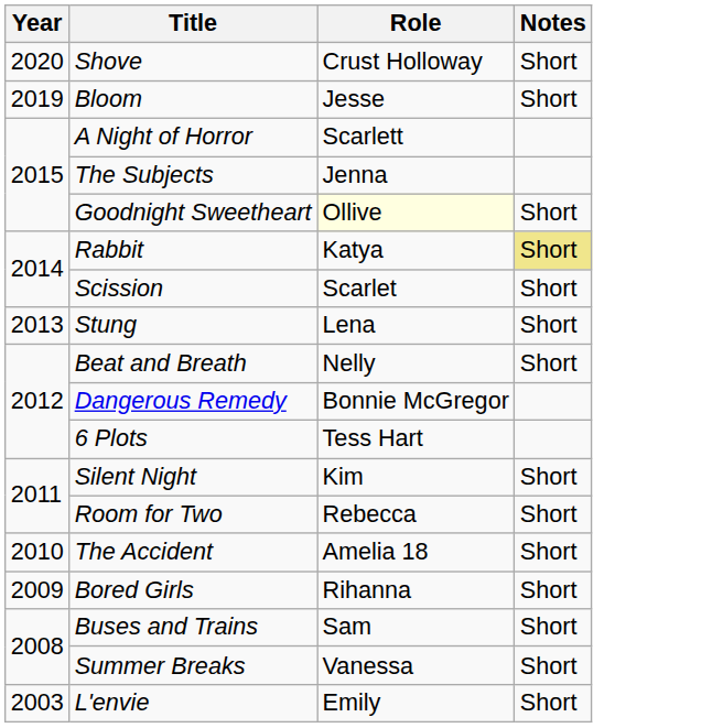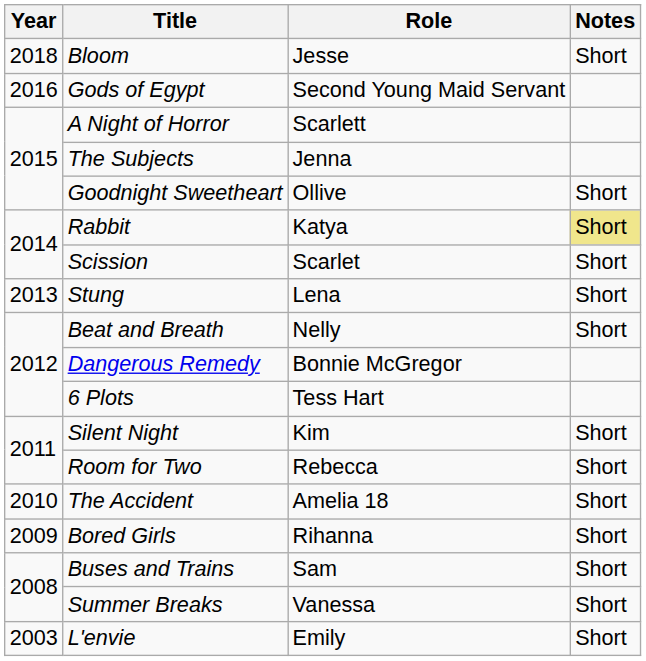 <table class="wikitable sortable">
 <tr>
 <th>Year</th>
 <th>Title</th>
 <th>Role</th>
 <th>Notes</th>
 </tr>
 <tr>
-<td>2020</td>
-<td><em>Shove</em></td>
-<td>Crust Holloway</td>
+<td>2018</td>
+<td><em>Bloom</em></td>
+<td>Jesse</td>
 <td>Short</td>
 </tr>
 <tr>
-<td>2019</td>
-<td><em>Bloom</em></td>
-<td>Jesse</td>
-<td>Short</td>
+<td>2016</td>
+<td><em>Gods of Egypt</em></td>
+<td>Second Young Maid Servant</td>
+<td></td>
 </tr>
 <tr>
 <td rowspan="3">2015</td>
 <td><em>A Night of Horror</em></td>
 <td>Scarlett</td>
 <td></td>
 </tr>
 <tr>
 <td><em>The Subjects</em></td>
 <td>Jenna</td>
 <td></td>
 </tr>
 <tr>
 <td><em>Goodnight Sweetheart</em></td>
-<td style="background: lightyellow;">Ollive</td>
+<td>Ollive</td>
 <td>Short</td>
 </tr>
 <tr>
 <td rowspan="2">2014</td>
 <td><em>Rabbit</em></td>
 <td>Katya</td>
 <td style="background: khaki;">Short</td>
 </tr>
 <tr>
 <td><em>Scission</em></td>
 <td>Scarlet</td>
 <td>Short</td>
 </tr>
 <tr>
 <td>2013</td>
 <td><em>Stung</em></td>
 <td>Lena</td>
 <td>Short</td>
 </tr>
 <tr>
 <td rowspan="3">2012</td>
 <td><em>Beat and Breath</em></td>
 <td>Nelly</td>
 <td>Short</td>
 </tr>
 <tr>
 <td><em><a href='#'>Dangerous Remedy</a></em></td>
 <td>Bonnie McGregor</td>
 <td></td>
 </tr>
 <tr>
 <td><em>6 Plots</em></td>
 <td>Tess Hart</td>
 <td></td>
 </tr>
 <tr>
 <td rowspan="2">2011</td>
 <td><em>Silent Night</em></td>
 <td>Kim</td>
 <td>Short</td>
 </tr>
 <tr>
 <td><em>Room for Two</em></td>
 <td>Rebecca</td>
 <td>Short</td>
 </tr>
 <tr>
 <td>2010</td>
 <td><em>The Accident</em></td>
 <td>Amelia 18</td>
 <td>Short</td>
 </tr>
 <tr>
 <td>2009</td>
 <td><em>Bored Girls</em></td>
 <td>Rihanna</td>
 <td>Short</td>
 </tr>
 <tr>
 <td rowspan="2">2008</td>
 <td><em>Buses and Trains</em></td>
 <td>Sam</td>
 <td>Short</td>
 </tr>
 <tr>
 <td><em>Summer Breaks</em></td>
 <td>Vanessa</td>
 <td>Short</td>
 </tr>
 <tr>
 <td>2003</td>
 <td><em>L'envie</em></td>
 <td>Emily</td>
 <td>Short</td>
 </tr>
 </table>
